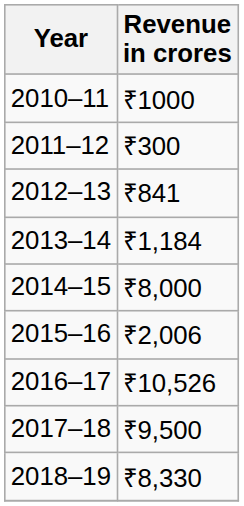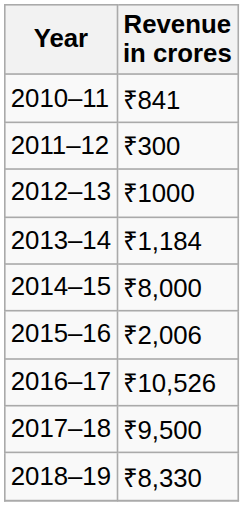 <table class="wikitable">
 <tr>
 <th>Year</th>
 <th>Revenue<br>in crores</th>
 </tr>
 <tr>
 <td>2010–11</td>
-<td>₹1000</td>
+<td>₹841</td>
 </tr>
 <tr>
 <td>2011–12</td>
 <td>₹300</td>
 </tr>
 <tr>
 <td>2012–13</td>
-<td>₹841</td>
+<td>₹1000</td>
 </tr>
 <tr>
 <td>2013–14</td>
 <td>₹1,184</td>
 </tr>
 <tr>
 <td>2014–15</td>
 <td>₹8,000</td>
 </tr>
 <tr>
 <td>2015–16</td>
 <td>₹2,006</td>
 </tr>
 <tr>
 <td>2016–17</td>
 <td>₹10,526</td>
 </tr>
 <tr>
 <td>2017–18</td>
 <td>₹9,500</td>
 </tr>
 <tr>
 <td>2018–19</td>
 <td>₹8,330</td>
 </tr>
 <tr>
 </tr>
 </table>
